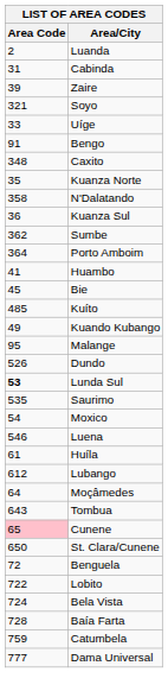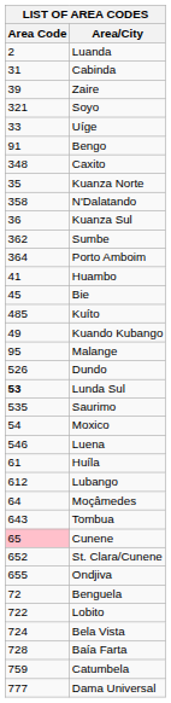 <table class="wikitable sortable" border="1">
 <tr>
 <th colspan="2">LIST OF AREA CODES </th>
 </tr>
 <tr>
 <th>Area Code</th>
 <th>Area/City</th>
 </tr>
 <tr>
 <td>2</td>
 <td>Luanda</td>
 </tr>
 <tr>
 <td>31</td>
 <td>Cabinda</td>
 </tr>
 <tr>
 <td>39</td>
 <td>Zaire</td>
 </tr>
 <tr>
 <td>321</td>
 <td>Soyo</td>
 </tr>
 <tr>
 <td>33</td>
 <td>Uíge</td>
 </tr>
 <tr>
 <td>91</td>
 <td>Bengo</td>
 </tr>
 <tr>
 <td>348</td>
 <td>Caxito</td>
 </tr>
 <tr>
 <td>35</td>
 <td>Kuanza Norte</td>
 </tr>
 <tr>
 <td>358</td>
 <td>N'Dalatando</td>
 </tr>
 <tr>
 <td>36</td>
 <td>Kuanza Sul</td>
 </tr>
 <tr>
 <td>362</td>
 <td>Sumbe</td>
 </tr>
 <tr>
 <td>364</td>
 <td>Porto Amboim</td>
 </tr>
 <tr>
 <td>41</td>
 <td>Huambo</td>
 </tr>
 <tr>
 <td>45</td>
 <td>Bie</td>
 </tr>
 <tr>
 <td>485</td>
 <td>Kuíto</td>
 </tr>
 <tr>
 <td>49</td>
 <td>Kuando Kubango</td>
 </tr>
 <tr>
 <td>95</td>
 <td>Malange</td>
 </tr>
 <tr>
 <td>526</td>
 <td>Dundo</td>
 </tr>
 <tr>
 <td><strong>53</strong></td>
 <td>Lunda Sul</td>
 </tr>
 <tr>
 <td>535</td>
 <td>Saurimo</td>
 </tr>
 <tr>
 <td>54</td>
 <td>Moxico</td>
 </tr>
 <tr>
 <td>546</td>
 <td>Luena</td>
 </tr>
 <tr>
 <td>61</td>
 <td>Huíla</td>
 </tr>
 <tr>
 <td>612</td>
 <td>Lubango</td>
 </tr>
 <tr>
 <td>64</td>
 <td>Moçâmedes</td>
 </tr>
 <tr>
 <td>643</td>
 <td>Tombua</td>
 </tr>
 <tr>
 <td style="background: pink;">65</td>
 <td>Cunene</td>
 </tr>
 <tr>
-<td>650</td>
+<td>652</td>
 <td>St. Clara/Cunene</td>
+</tr>
+<tr>
+<td>655</td>
+<td>Ondjiva</td>
 </tr>
 <tr>
 <td>72</td>
 <td>Benguela</td>
 </tr>
 <tr>
 <td>722</td>
 <td>Lobito</td>
 </tr>
 <tr>
 <td>724</td>
 <td>Bela Vista</td>
 </tr>
 <tr>
 <td>728</td>
 <td>Baía Farta</td>
 </tr>
 <tr>
 <td>759</td>
 <td>Catumbela</td>
 </tr>
 <tr>
 <td>777</td>
 <td>Dama Universal</td>
 </tr>
 </table>
